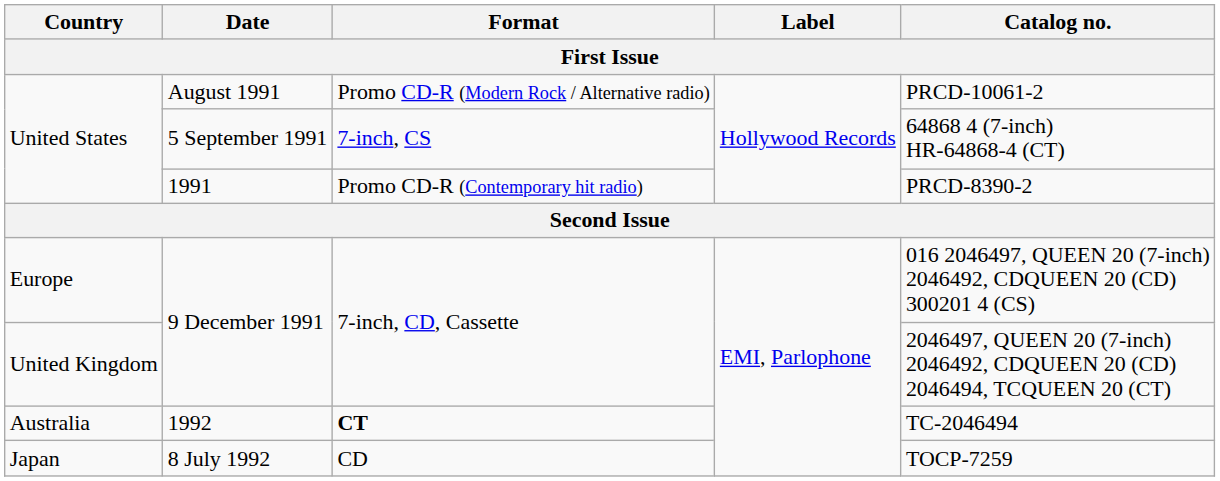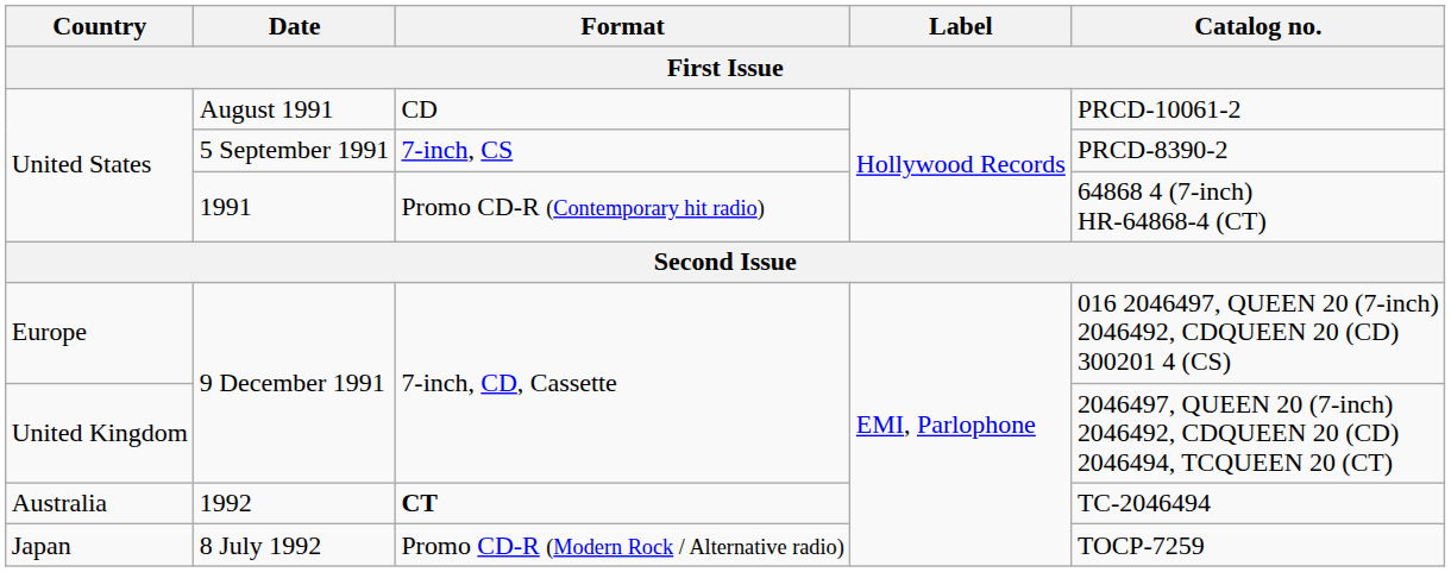 <table class="wikitable plainrowheaders">
 <tr>
 <th scope="col">Country</th>
 <th scope="col">Date</th>
 <th scope="col">Format</th>
 <th scope="col">Label</th>
 <th scope="col">Catalog no.</th>
 </tr>
 <tr>
 <th colspan="5">First Issue</th>
 </tr>
 <tr>
 <td rowspan="3">United States</td>
 <td>August 1991</td>
-<td>Promo <a href='#'>CD-R</a> <small>(<a href='#'>Modern Rock</a> / Alternative radio)</small></td>
+<td>CD</td>
 <td rowspan="3"><a href='#'>Hollywood Records</a></td>
 <td>PRCD-10061-2</td>
 </tr>
 <tr>
 <td>5 September 1991</td>
 <td><a href='#'>7-inch</a>, <a href='#'>CS</a></td>
-<td>64868 4 (7-inch)<br>HR-64868-4 (CT)</td>
+<td>PRCD-8390-2</td>
 </tr>
 <tr>
 <td>1991</td>
 <td>Promo CD-R <small>(<a href='#'>Contemporary hit radio</a>)</small></td>
-<td>PRCD-8390-2</td>
+<td>64868 4 (7-inch)<br>HR-64868-4 (CT)</td>
 </tr>
 <tr>
 <th colspan="5">Second Issue</th>
 </tr>
 <tr>
 <td>Europe</td>
 <td rowspan="2">9 December 1991</td>
 <td rowspan="2">7-inch, <a href='#'>CD</a>, Cassette</td>
 <td rowspan="4"><a href='#'>EMI</a>, <a href='#'>Parlophone</a></td>
 <td>016 2046497, QUEEN 20 (7-inch)<br>2046492, CDQUEEN 20 (CD)<br>300201 4 (CS)</td>
 </tr>
 <tr>
 <td>United Kingdom</td>
 <td>2046497, QUEEN 20 (7-inch)<br>2046492, CDQUEEN 20 (CD)<br>2046494, TCQUEEN 20 (CT)</td>
 </tr>
 <tr>
 <td>Australia</td>
 <td>1992</td>
 <td><strong>CT</strong></td>
 <td>TC-2046494</td>
 </tr>
 <tr>
 <td>Japan</td>
 <td>8 July 1992</td>
-<td>CD</td>
+<td>Promo <a href='#'>CD-R</a> <small>(<a href='#'>Modern Rock</a> / Alternative radio)</small></td>
 <td>TOCP-7259</td>
 </tr>
 </table>
